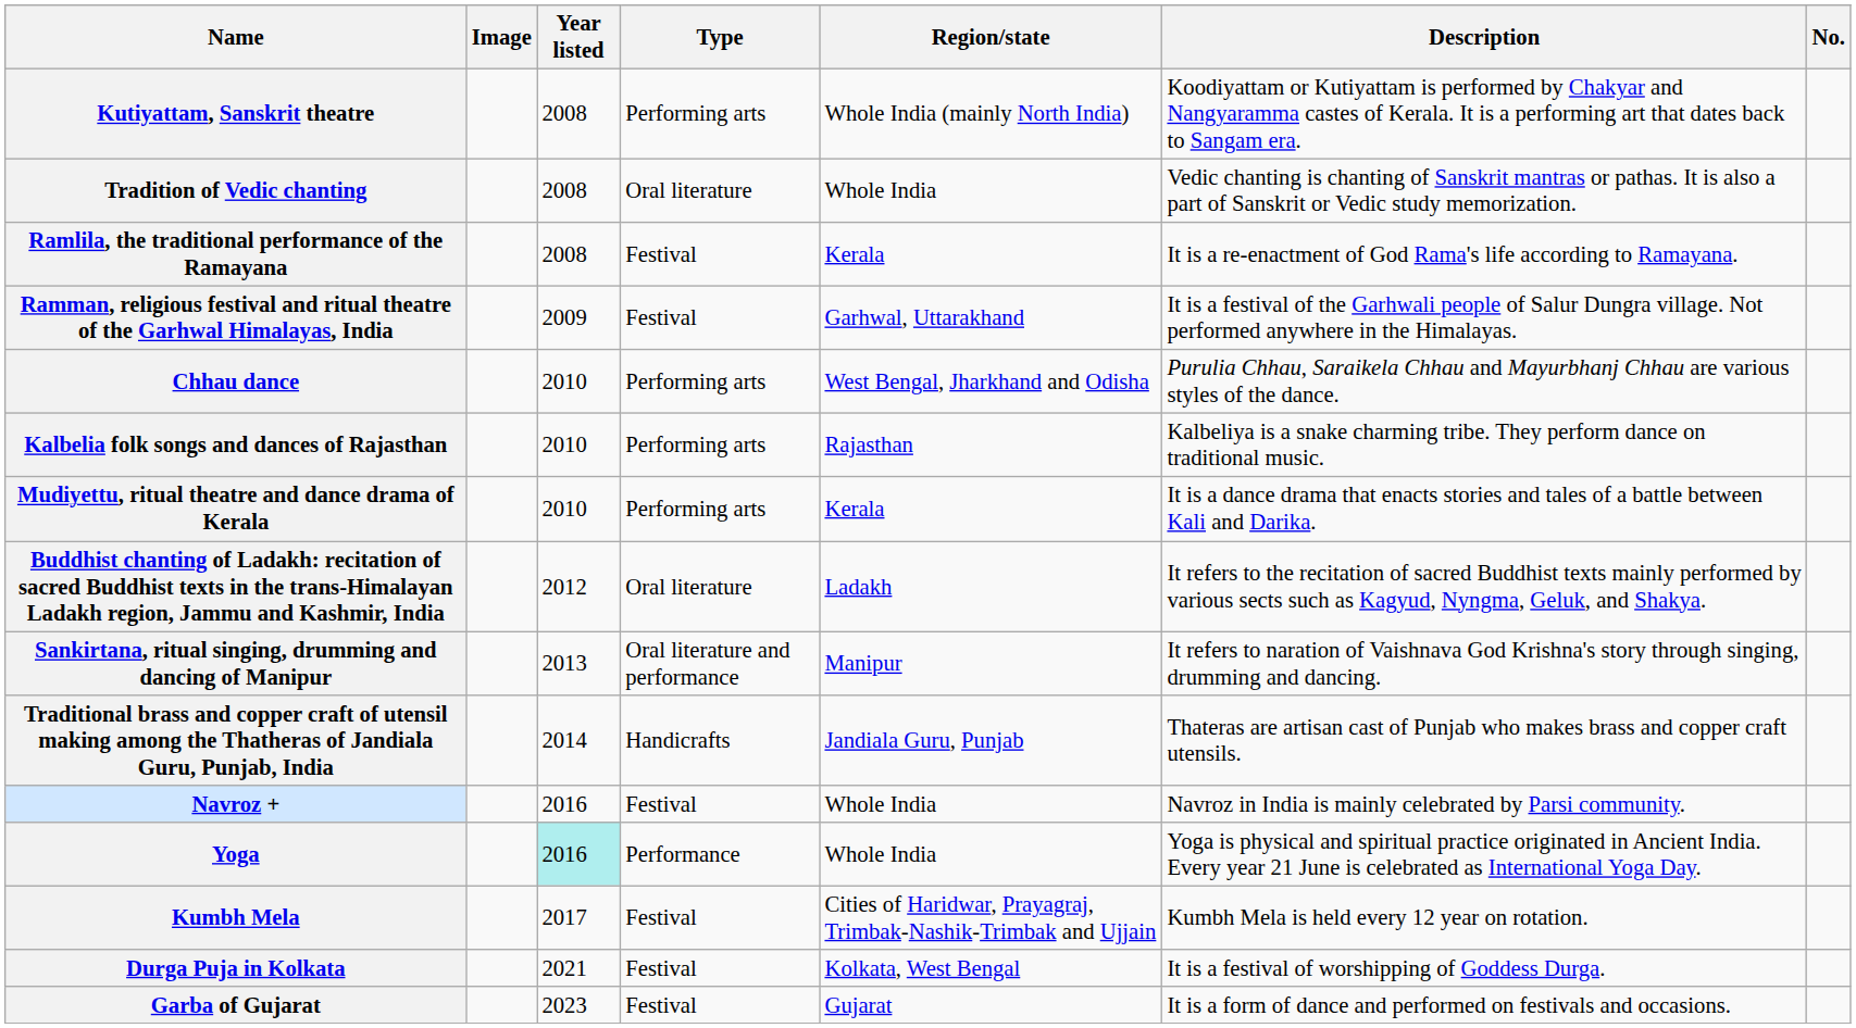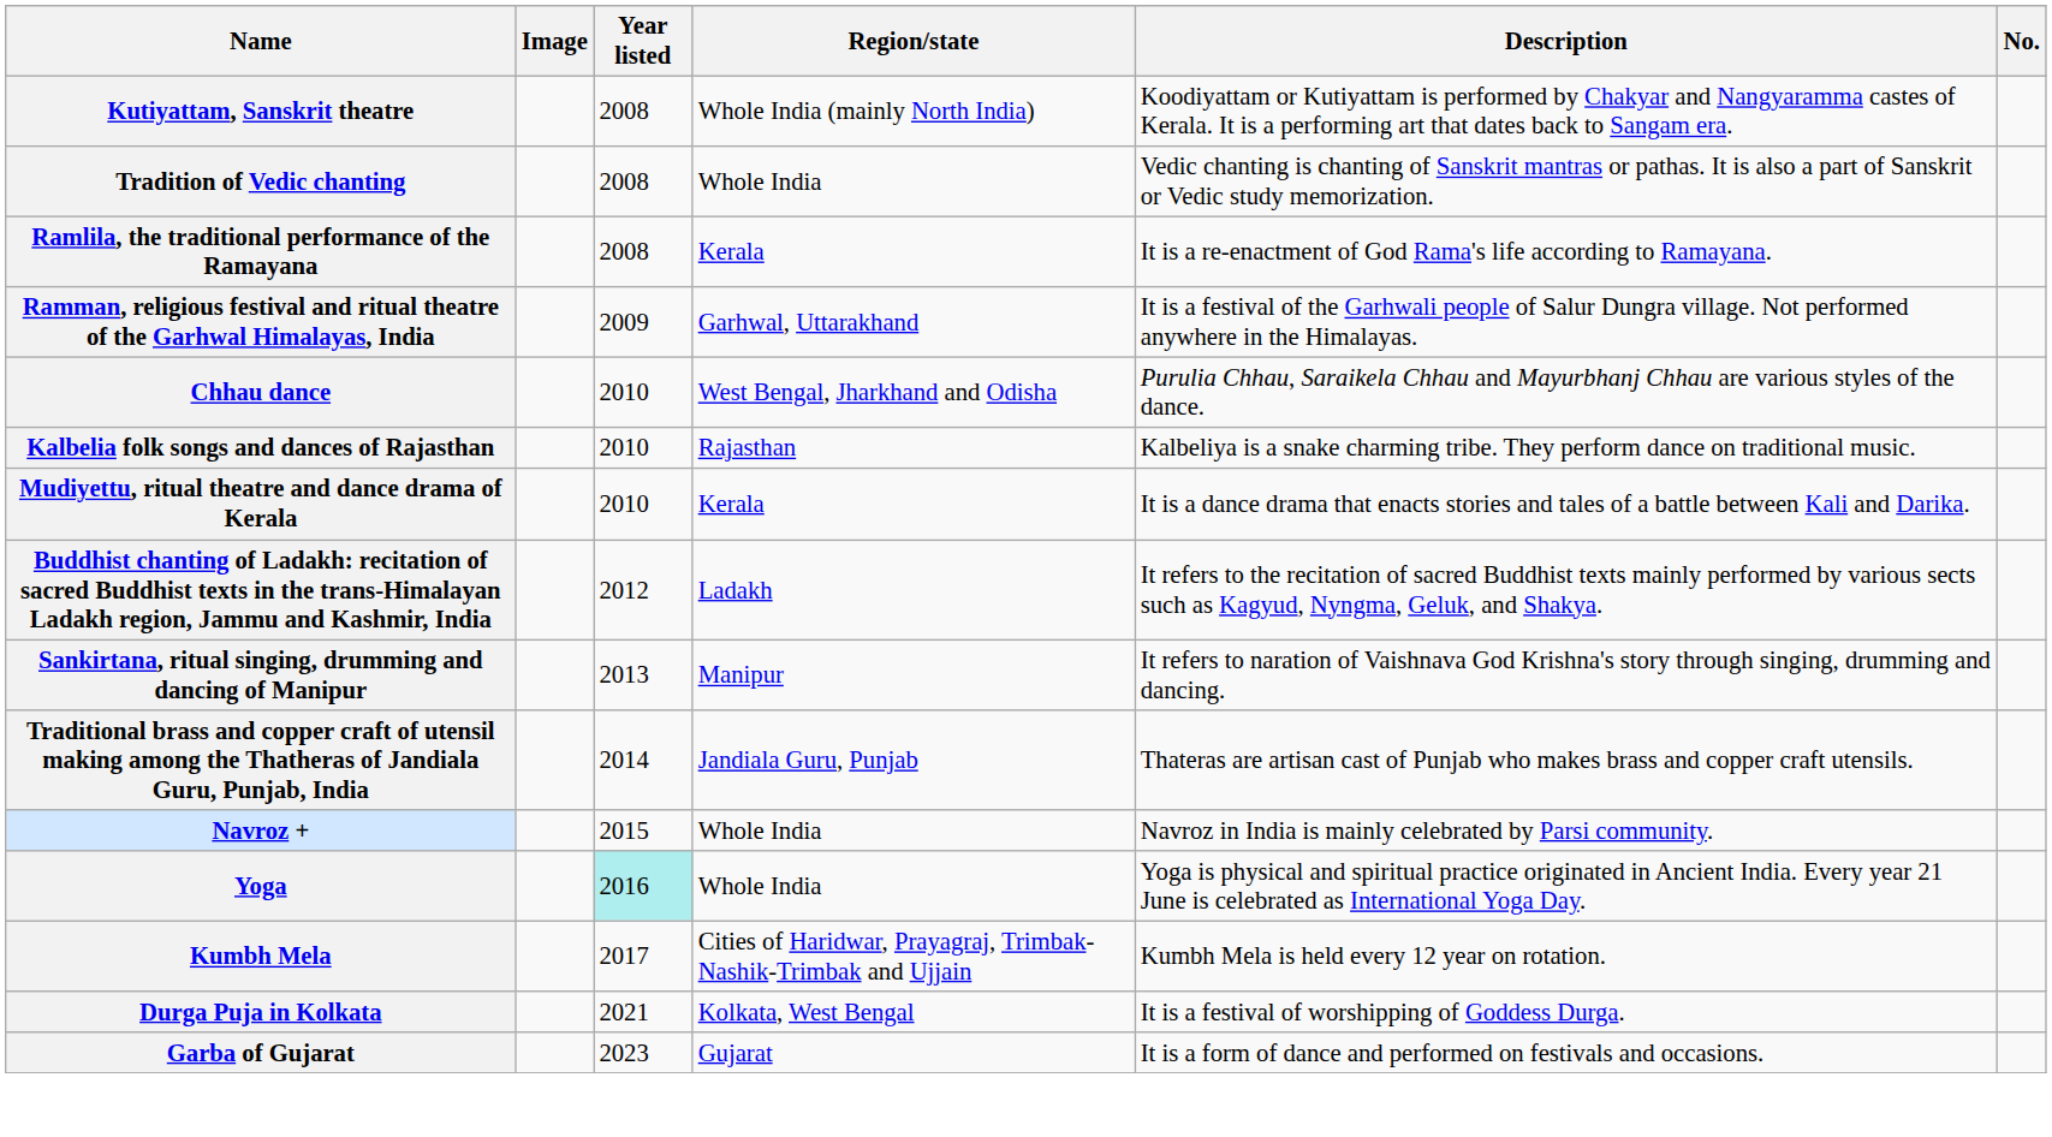 <table class="wikitable sortable plainrowheaders" style="margin:0 1em 0 0; font-size:95%;">
 <tr bgcolor="#cccccc">
 <th style="width:25%">Name</th>
 <th scope="col" class="unsortable">Image</th>
 <th>Year listed</th>
-<th>Type</th>
 <th>Region/state</th>
 <th>Description</th>
 <th>No.</th>
 </tr>
 <tr>
 <th scope="row"><a href='#'>Kutiyattam</a>, <a href='#'>Sanskrit</a> theatre</th>
 <td></td>
 <td>2008</td>
-<td>Performing arts</td>
 <td>Whole India (mainly <a href='#'>North India</a>)</td>
 <td>Koodiyattam or Kutiyattam is performed by <a href='#'>Chakyar</a> and <a href='#'>Nangyaramma</a> castes of Kerala. It is a performing art that dates back to <a href='#'>Sangam era</a>.</td>
 <td></td>
 </tr>
 <tr>
 <th scope="row">Tradition of <a href='#'>Vedic chanting</a></th>
 <td></td>
 <td>2008</td>
-<td>Oral literature</td>
 <td>Whole India</td>
 <td>Vedic chanting is chanting of <a href='#'>Sanskrit mantras</a> or pathas. It is also a part of Sanskrit or Vedic study memorization.</td>
 <td></td>
 </tr>
 <tr>
 <th scope="row"><a href='#'>Ramlila</a>, the traditional performance of the Ramayana</th>
 <td></td>
 <td>2008</td>
-<td>Festival</td>
 <td><a href='#'>Kerala</a></td>
 <td>It is a re-enactment of God <a href='#'>Rama</a>'s life according to <a href='#'>Ramayana</a>.</td>
 <td></td>
 </tr>
 <tr>
 <th scope="row"><a href='#'>Ramman</a>, religious festival and ritual theatre of the <a href='#'>Garhwal Himalayas</a>, India</th>
 <td></td>
 <td>2009</td>
-<td>Festival</td>
 <td><a href='#'>Garhwal</a>, <a href='#'>Uttarakhand</a></td>
 <td>It is a festival of the <a href='#'>Garhwali people</a> of Salur Dungra village. Not performed anywhere in the Himalayas.</td>
 <td></td>
 </tr>
 <tr>
 <th scope="row"><a href='#'>Chhau dance</a></th>
 <td></td>
 <td>2010</td>
-<td>Performing arts</td>
 <td><a href='#'>West Bengal</a>, <a href='#'>Jharkhand</a> and <a href='#'>Odisha</a></td>
 <td><em>Purulia Chhau</em>, <em>Saraikela Chhau</em> and <em>Mayurbhanj Chhau</em> are various styles of the dance.</td>
 <td></td>
 </tr>
 <tr>
 <th scope="row"><a href='#'>Kalbelia</a> folk songs and dances of Rajasthan</th>
 <td></td>
 <td>2010</td>
-<td>Performing arts</td>
 <td><a href='#'>Rajasthan</a></td>
 <td>Kalbeliya is a snake charming tribe. They perform dance on traditional music.</td>
 <td></td>
 </tr>
 <tr>
 <th scope="row"><a href='#'>Mudiyettu</a>, ritual theatre and dance drama of Kerala</th>
 <td></td>
 <td>2010</td>
-<td>Performing arts</td>
 <td><a href='#'>Kerala</a></td>
 <td>It is a dance drama that enacts stories and tales of a battle between <a href='#'>Kali</a> and <a href='#'>Darika</a>.</td>
 <td></td>
 </tr>
 <tr>
 <th scope="row"><a href='#'>Buddhist chanting</a> of Ladakh: recitation of sacred Buddhist texts in the trans-Himalayan Ladakh region, Jammu and Kashmir, India</th>
 <td></td>
 <td>2012</td>
-<td>Oral literature</td>
 <td><a href='#'>Ladakh</a></td>
 <td>It refers to the recitation of sacred Buddhist texts mainly performed by various sects such as <a href='#'>Kagyud</a>, <a href='#'>Nyngma</a>, <a href='#'>Geluk</a>, and <a href='#'>Shakya</a>.</td>
 <td></td>
 </tr>
 <tr>
 <th scope="row"><a href='#'>Sankirtana</a>, ritual singing, drumming and dancing of Manipur</th>
 <td></td>
 <td>2013</td>
-<td>Oral literature and performance</td>
 <td><a href='#'>Manipur</a></td>
 <td>It refers to naration of Vaishnava God Krishna's story through singing, drumming and dancing.</td>
 <td></td>
 </tr>
 <tr>
 <th scope="row">Traditional brass and copper craft of utensil making among the Thatheras of Jandiala Guru, Punjab, India</th>
 <td></td>
 <td>2014</td>
-<td>Handicrafts</td>
 <td><a href='#'>Jandiala Guru</a>, <a href='#'>Punjab</a></td>
 <td>Thateras are artisan cast of Punjab who makes brass and copper craft utensils.</td>
 <td></td>
 </tr>
 <tr>
 <th scope="row" style="background:#D0E7FF;"><a href='#'>Navroz</a> +</th>
 <td></td>
-<td>2016</td>
-<td>Festival</td>
+<td>2015</td>
 <td>Whole India</td>
 <td>Navroz in India is mainly celebrated by <a href='#'>Parsi community</a>.</td>
 <td></td>
 </tr>
 <tr>
 <th scope="row"><a href='#'>Yoga</a></th>
 <td></td>
 <td style="background: paleturquoise;">2016</td>
-<td>Performance</td>
 <td>Whole India</td>
 <td>Yoga is physical and spiritual practice originated in Ancient India. Every year 21 June is celebrated as <a href='#'>International Yoga Day</a>.</td>
 <td></td>
 </tr>
 <tr>
 <th scope="row"><a href='#'>Kumbh Mela</a></th>
 <td></td>
 <td>2017</td>
-<td>Festival</td>
 <td>Cities of <a href='#'>Haridwar</a>, <a href='#'>Prayagraj</a>, <a href='#'>Trimbak</a>-<a href='#'>Nashik</a>-<a href='#'>Trimbak</a> and <a href='#'>Ujjain</a></td>
 <td>Kumbh Mela is held every 12 year on rotation.</td>
 <td></td>
 </tr>
 <tr>
 <th scope="row"><a href='#'>Durga Puja in Kolkata</a></th>
 <td></td>
 <td>2021</td>
-<td>Festival</td>
 <td><a href='#'>Kolkata</a>, <a href='#'>West Bengal</a></td>
 <td>It is a festival of worshipping of <a href='#'>Goddess Durga</a>.</td>
 <td></td>
 </tr>
 <tr>
 <th scope="row"><a href='#'>Garba</a> of Gujarat</th>
 <td></td>
 <td>2023</td>
-<td>Festival</td>
 <td><a href='#'>Gujarat</a></td>
 <td>It is a form of dance and performed on festivals and occasions.</td>
 <td></td>
 </tr>
 </table>
